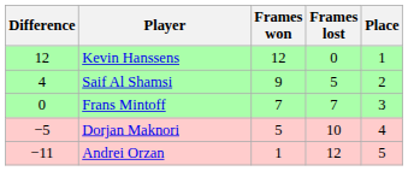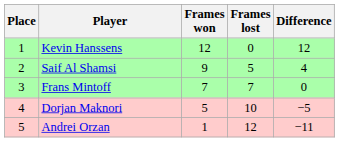 <table class="wikitable sortable" style="text-align: center;">
 <tr>
-<th width=20>Difference</th>
+<th width=20>Place</th>
 <th width=176>Player</th>
 <th width=20>Frames won</th>
 <th width=20>Frames lost</th>
-<th width=20>Place</th>
+<th width=20>Difference</th>
 </tr>
 <tr style="background:#aaffaa;">
-<td>12</td>
+<td>1</td>
 <td style="text-align:left;"> <a href='#'>Kevin Hanssens</a></td>
 <td>12</td>
 <td>0</td>
-<td>1</td>
+<td>12</td>
 </tr>
 <tr style="background:#aaffaa;">
-<td>4</td>
+<td>2</td>
 <td style="text-align:left;"> <a href='#'>Saif Al Shamsi</a></td>
 <td>9</td>
 <td>5</td>
-<td>2</td>
+<td>4</td>
 </tr>
 <tr style="background:#aaffaa;">
-<td>0</td>
+<td>3</td>
 <td style="text-align:left;"> <a href='#'>Frans Mintoff</a></td>
 <td>7</td>
 <td>7</td>
-<td>3</td>
+<td>0</td>
 </tr>
 <tr style="background:#fcc;">
-<td>−5</td>
+<td>4</td>
 <td style="text-align:left;"> <a href='#'>Dorjan Maknori</a></td>
 <td>5</td>
 <td>10</td>
-<td>4</td>
+<td>−5</td>
 </tr>
 <tr style="background:#fcc;">
-<td>−11</td>
+<td>5</td>
 <td style="text-align:left;"> <a href='#'>Andrei Orzan</a></td>
 <td>1</td>
 <td>12</td>
-<td>5</td>
+<td>−11</td>
 </tr>
 </table>
